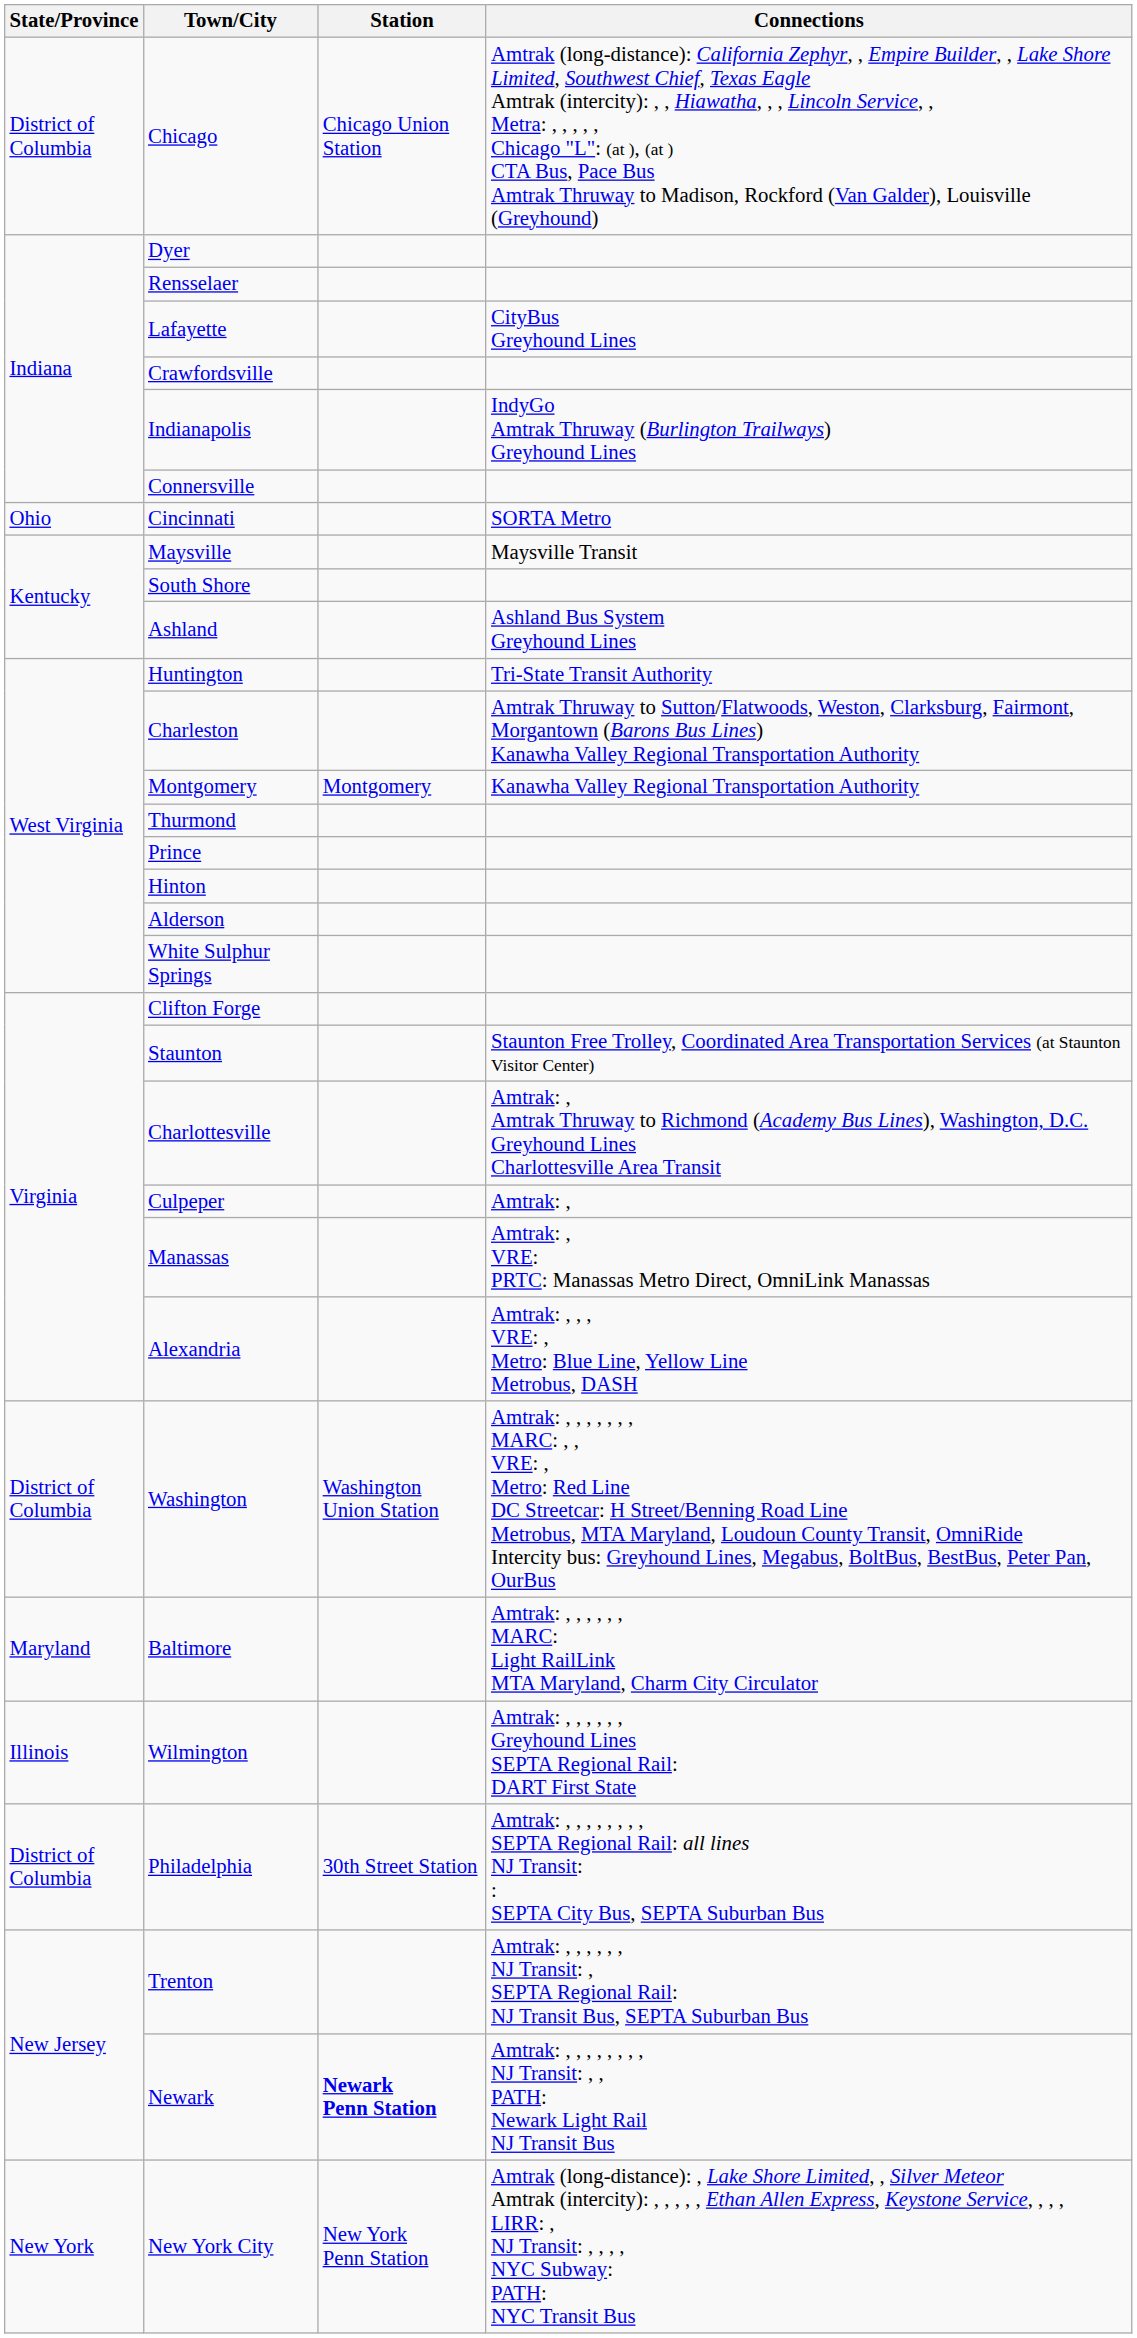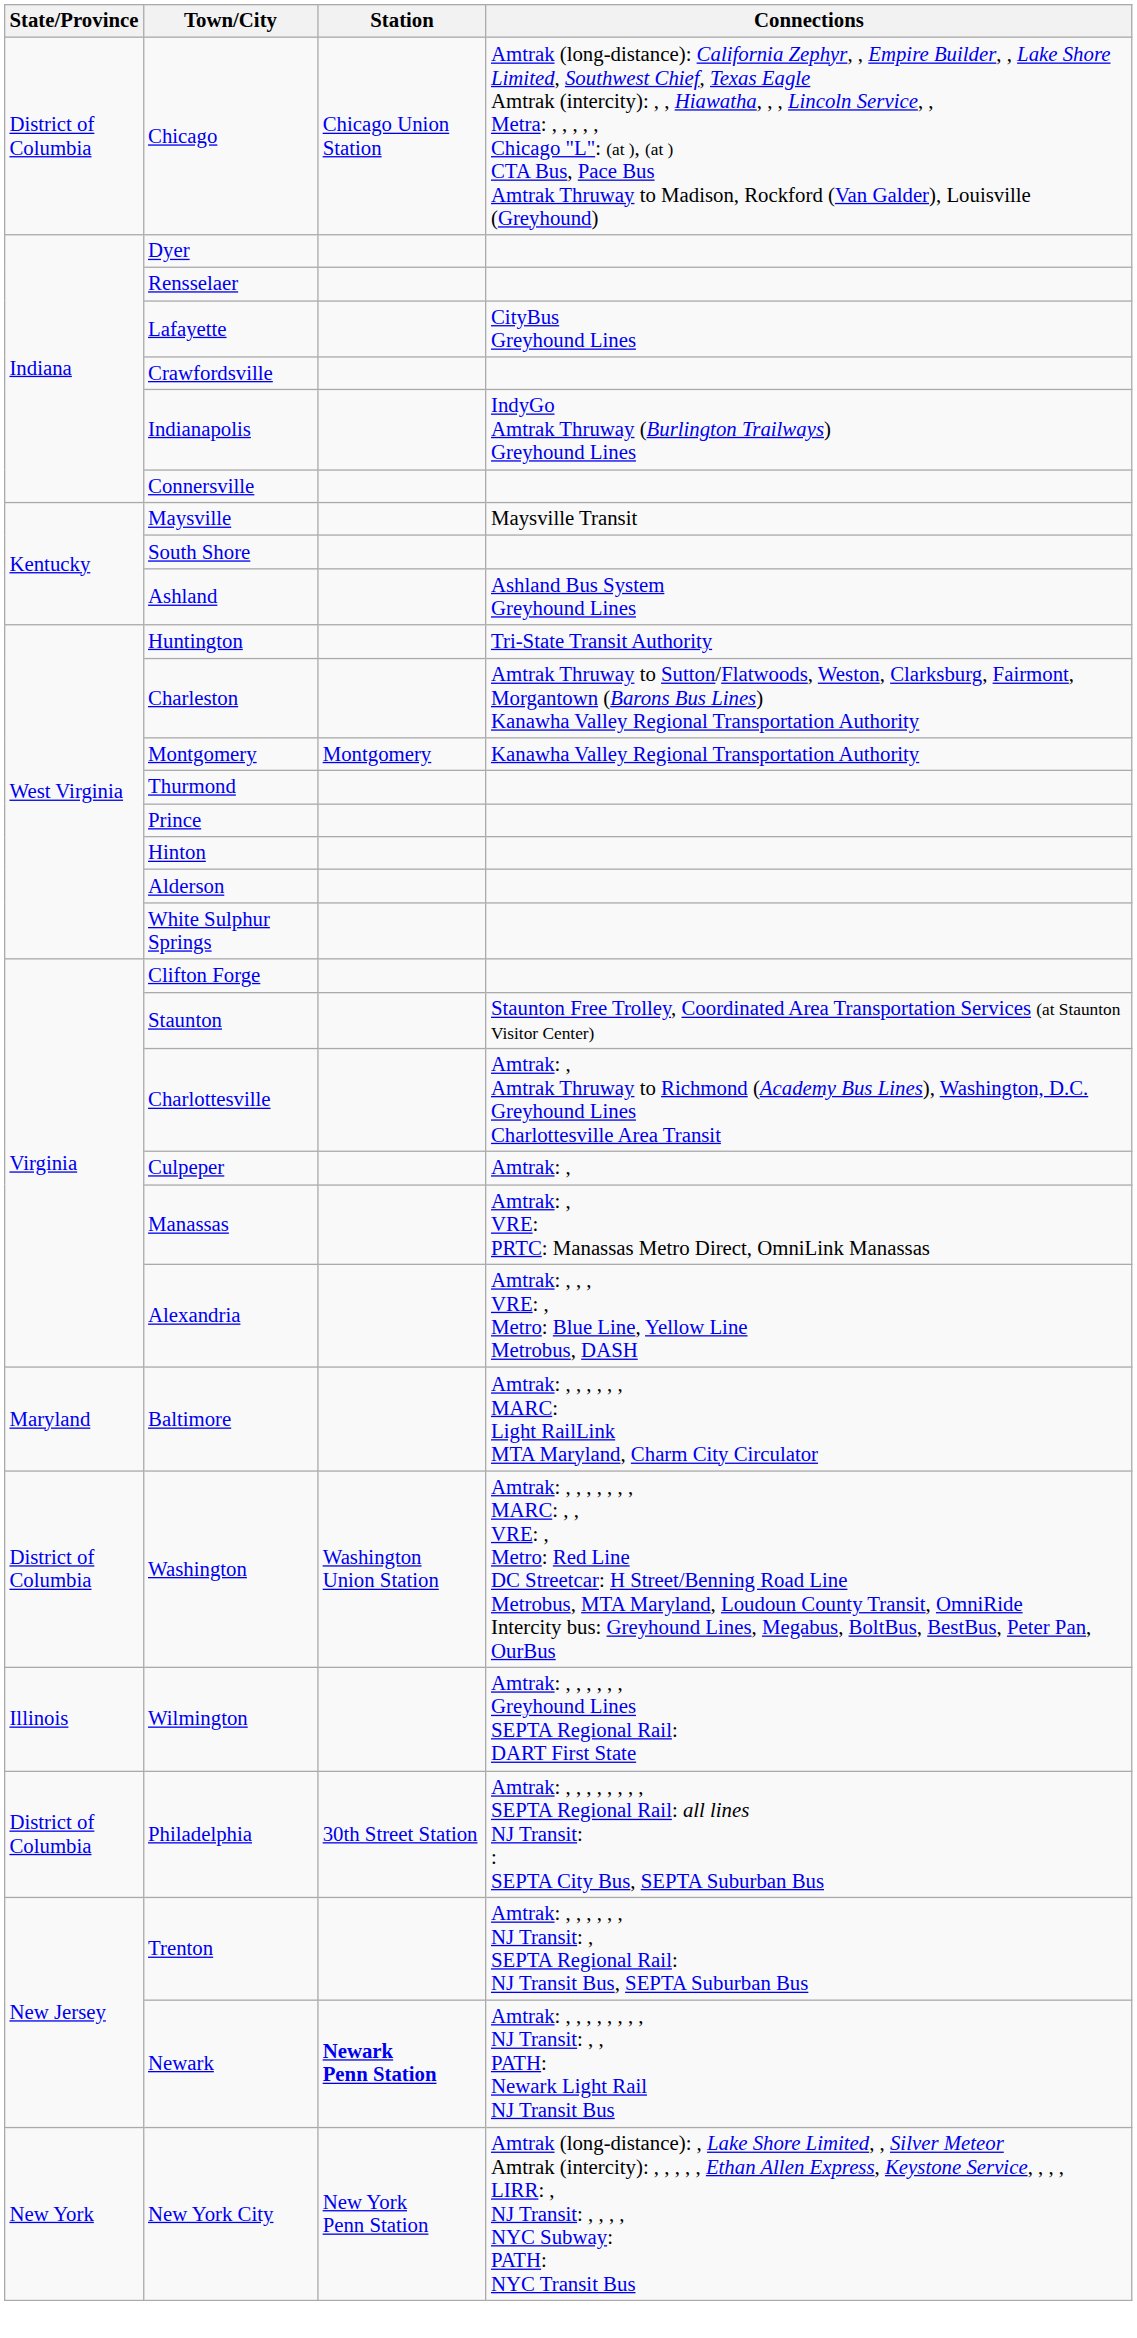 <table class="wikitable">
 <tr>
 <th>State/Province</th>
 <th>Town/City</th>
 <th>Station</th>
 <th>Connections</th>
 </tr>
 <tr>
 <td><a href='#'>District of<br>Columbia</a></td>
 <td><a href='#'>Chicago</a></td>
 <td><a href='#'>Chicago Union Station</a></td>
 <td> <a href='#'>Amtrak</a> (long-distance): <em><a href='#'>California Zephyr</a></em>, , <em><a href='#'>Empire Builder</a></em>, , <em><a href='#'>Lake Shore Limited</a></em>, <em><a href='#'>Southwest Chief</a></em>, <em><a href='#'>Texas Eagle</a></em><br> Amtrak (intercity): , , <em><a href='#'>Hiawatha</a></em>, , , <em><a href='#'>Lincoln Service</a></em>, , <br> <a href='#'>Metra</a>: , , , , , <br> <a href='#'>Chicago "L"</a>:  <small>(at )</small>,     <small>(at )</small><br> <a href='#'>CTA Bus</a>, <a href='#'>Pace Bus</a><br> <a href='#'>Amtrak Thruway</a> to Madison, Rockford (<a href='#'>Van Galder</a>), Louisville (<a href='#'>Greyhound</a>)</td>
 </tr>
 <tr>
 <td rowspan=6><a href='#'>Indiana</a></td>
 <td><a href='#'>Dyer</a></td>
 <td></td>
 <td></td>
 </tr>
 <tr>
 <td><a href='#'>Rensselaer</a></td>
 <td></td>
 <td></td>
 </tr>
 <tr>
 <td><a href='#'>Lafayette</a></td>
 <td></td>
 <td> <a href='#'>CityBus</a><br> <a href='#'>Greyhound Lines</a></td>
 </tr>
 <tr>
 <td><a href='#'>Crawfordsville</a></td>
 <td></td>
 <td></td>
 </tr>
 <tr>
 <td><a href='#'>Indianapolis</a></td>
 <td></td>
 <td> <a href='#'>IndyGo</a><br> <a href='#'>Amtrak Thruway</a> (<em><a href='#'>Burlington Trailways</a></em>)<br> <a href='#'>Greyhound Lines</a></td>
 </tr>
 <tr>
 <td><a href='#'>Connersville</a></td>
 <td></td>
 <td></td>
-</tr>
-<tr>
-<td><a href='#'>Ohio</a></td>
-<td><a href='#'>Cincinnati</a></td>
-<td></td>
-<td> <a href='#'>SORTA Metro</a></td>
 </tr>
 <tr>
 <td rowspan=3><a href='#'>Kentucky</a></td>
 <td><a href='#'>Maysville</a></td>
 <td></td>
 <td> Maysville Transit</td>
 </tr>
 <tr>
 <td><a href='#'>South Shore</a></td>
 <td></td>
 <td></td>
 </tr>
 <tr>
 <td><a href='#'>Ashland</a></td>
 <td></td>
 <td> <a href='#'>Ashland Bus System</a><br> <a href='#'>Greyhound Lines</a></td>
 </tr>
 <tr>
 <td rowspan=8><a href='#'>West Virginia</a></td>
 <td><a href='#'>Huntington</a></td>
 <td></td>
 <td> <a href='#'>Tri-State Transit Authority</a></td>
 </tr>
 <tr>
 <td><a href='#'>Charleston</a></td>
 <td></td>
 <td> <a href='#'>Amtrak Thruway</a> to <a href='#'>Sutton</a>/<a href='#'>Flatwoods</a>, <a href='#'>Weston</a>, <a href='#'>Clarksburg</a>, <a href='#'>Fairmont</a>, <a href='#'>Morgantown</a> (<em><a href='#'>Barons Bus Lines</a></em>)<br> <a href='#'>Kanawha Valley Regional Transportation Authority</a></td>
 </tr>
 <tr>
 <td><a href='#'>Montgomery</a></td>
 <td><a href='#'>Montgomery</a></td>
 <td> <a href='#'>Kanawha Valley Regional Transportation Authority</a></td>
 </tr>
 <tr>
 <td><a href='#'>Thurmond</a></td>
 <td></td>
 <td></td>
 </tr>
 <tr>
 <td><a href='#'>Prince</a></td>
 <td></td>
 <td></td>
 </tr>
 <tr>
 <td><a href='#'>Hinton</a></td>
 <td></td>
 <td></td>
 </tr>
 <tr>
 <td><a href='#'>Alderson</a></td>
 <td></td>
 <td></td>
 </tr>
 <tr>
 <td><a href='#'>White Sulphur Springs</a></td>
 <td></td>
 <td></td>
 </tr>
 <tr>
 <td rowspan=6><a href='#'>Virginia</a></td>
 <td><a href='#'>Clifton Forge</a></td>
 <td></td>
 <td></td>
 </tr>
 <tr>
 <td><a href='#'>Staunton</a></td>
 <td></td>
 <td> <a href='#'>Staunton Free Trolley</a>, <a href='#'>Coordinated Area Transportation Services</a> <small>(at Staunton Visitor Center)</small></td>
 </tr>
 <tr>
 <td><a href='#'>Charlottesville</a></td>
 <td></td>
 <td> <a href='#'>Amtrak</a>: , <br> <a href='#'>Amtrak Thruway</a> to <a href='#'>Richmond</a> (<em><a href='#'>Academy Bus Lines</a></em>), <a href='#'>Washington, D.C.</a><br> <a href='#'>Greyhound Lines</a><br> <a href='#'>Charlottesville Area Transit</a></td>
 </tr>
 <tr>
 <td><a href='#'>Culpeper</a></td>
 <td></td>
 <td> <a href='#'>Amtrak</a>: , </td>
 </tr>
 <tr>
 <td><a href='#'>Manassas</a></td>
 <td></td>
 <td> <a href='#'>Amtrak</a>: , <br> <a href='#'>VRE</a>: <br> <a href='#'>PRTC</a>: Manassas Metro Direct, OmniLink Manassas</td>
 </tr>
 <tr>
 <td><a href='#'>Alexandria</a></td>
 <td></td>
 <td> <a href='#'>Amtrak</a>: , , , <br> <a href='#'>VRE</a>: , <br> <a href='#'>Metro</a>:  <a href='#'>Blue Line</a>,  <a href='#'>Yellow Line</a><br> <a href='#'>Metrobus</a>, <a href='#'>DASH</a></td>
 </tr>
 <tr>
+<td><a href='#'>Maryland</a></td>
+<td><a href='#'>Baltimore</a></td>
+<td></td>
+<td> <a href='#'>Amtrak</a>: , , , , , , <br> <a href='#'>MARC</a>: <br> <a href='#'>Light RailLink</a><br> <a href='#'>MTA Maryland</a>, <a href='#'>Charm City Circulator</a></td>
+</tr>
+<tr>
 <td><a href='#'>District of<br>Columbia</a></td>
 <td><a href='#'>Washington</a></td>
 <td><a href='#'>Washington<br>Union Station</a></td>
 <td> <a href='#'>Amtrak</a>: , , , , , , , <br> <a href='#'>MARC</a>: , , <br> <a href='#'>VRE</a>: , <br> <a href='#'>Metro</a>:  <a href='#'>Red Line</a><br> <a href='#'>DC Streetcar</a>: <a href='#'>H Street/Benning Road Line</a><br> <a href='#'>Metrobus</a>, <a href='#'>MTA Maryland</a>, <a href='#'>Loudoun County Transit</a>, <a href='#'>OmniRide</a><br> Intercity bus:  <a href='#'>Greyhound Lines</a>,  <a href='#'>Megabus</a>, <a href='#'>BoltBus</a>, <a href='#'>BestBus</a>, <a href='#'>Peter Pan</a>, <a href='#'>OurBus</a></td>
-</tr>
-<tr>
-<td><a href='#'>Maryland</a></td>
-<td><a href='#'>Baltimore</a></td>
-<td></td>
-<td> <a href='#'>Amtrak</a>: , , , , , , <br> <a href='#'>MARC</a>: <br> <a href='#'>Light RailLink</a><br> <a href='#'>MTA Maryland</a>, <a href='#'>Charm City Circulator</a></td>
 </tr>
 <tr>
 <td><a href='#'>Illinois</a></td>
 <td><a href='#'>Wilmington</a></td>
 <td></td>
 <td> <a href='#'>Amtrak</a>: , , , , , , <br> <a href='#'>Greyhound Lines</a><br> <a href='#'>SEPTA Regional Rail</a>: <br> <a href='#'>DART First State</a></td>
 </tr>
 <tr>
 <td><a href='#'>District of<br>Columbia</a></td>
 <td><a href='#'>Philadelphia</a></td>
 <td><a href='#'>30th Street Station</a></td>
 <td> <a href='#'>Amtrak</a>: , , , , , , , , <br> <a href='#'>SEPTA Regional Rail</a>: <em>all lines</em><br> <a href='#'>NJ Transit</a>: <br>:  <br> <a href='#'>SEPTA City Bus</a>, <a href='#'>SEPTA Suburban Bus</a></td>
 </tr>
 <tr>
 <td rowspan=2><a href='#'>New Jersey</a></td>
 <td><a href='#'>Trenton</a></td>
 <td></td>
 <td> <a href='#'>Amtrak</a>: , , , , , , <br> <a href='#'>NJ Transit</a>: , <br> <a href='#'>SEPTA Regional Rail</a>: <br> <a href='#'>NJ Transit Bus</a>, <a href='#'>SEPTA Suburban Bus</a></td>
 </tr>
 <tr>
 <td><a href='#'>Newark</a></td>
 <td><strong><a href='#'>Newark<br>Penn Station</a></strong></td>
 <td> <a href='#'>Amtrak</a>: , , , , , , , , <br> <a href='#'>NJ Transit</a>: , , <br> <a href='#'>PATH</a>: <br> <a href='#'>Newark Light Rail</a><br> <a href='#'>NJ Transit Bus</a></td>
 </tr>
 <tr>
 <td><a href='#'>New York</a></td>
 <td><a href='#'>New York City</a></td>
 <td><a href='#'>New York<br>Penn Station</a></td>
 <td> <a href='#'>Amtrak</a> (long-distance): , <em><a href='#'>Lake Shore Limited</a></em>, , <em><a href='#'>Silver Meteor</a></em><br> Amtrak (intercity): , , , , , <em><a href='#'>Ethan Allen Express</a></em>, <em><a href='#'>Keystone Service</a></em>, , , , <br> <a href='#'>LIRR</a>: , <br> <a href='#'>NJ Transit</a>: , , , , <br> <a href='#'>NYC Subway</a>: <br> <a href='#'>PATH</a>:   <br> <a href='#'>NYC Transit Bus</a></td>
 </tr>
 </table>
